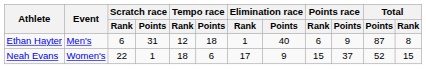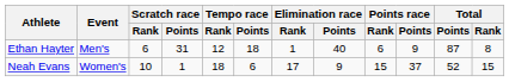 <table class=wikitable style=font-size:90%;text-align:center>
 <tr>
 <th rowspan=2>Athlete</th>
 <th rowspan=2>Event</th>
 <th colspan=2>Scratch race</th>
 <th colspan=2>Tempo race</th>
 <th colspan=2>Elimination race</th>
 <th colspan=2>Points race</th>
 <th colspan=2>Total</th>
 </tr>
 <tr style=font-size:95%>
 <th>Rank</th>
 <th>Points</th>
 <th>Rank</th>
 <th>Points</th>
 <th>Rank</th>
 <th>Points</th>
 <th>Rank</th>
 <th>Points</th>
 <th>Points</th>
 <th>Rank</th>
 </tr>
 <tr>
 <td align=left><a href='#'>Ethan Hayter</a></td>
 <td align=left><a href='#'>Men's</a></td>
 <td>6</td>
 <td>31</td>
 <td>12</td>
 <td>18</td>
 <td>1</td>
 <td>40</td>
 <td>6</td>
 <td>9</td>
 <td>87</td>
 <td>8</td>
 </tr>
 <tr>
 <td align=left><a href='#'>Neah Evans</a></td>
 <td align=left><a href='#'>Women's</a></td>
-<td>22</td>
+<td>10</td>
 <td>1</td>
 <td>18</td>
 <td>6</td>
 <td>17</td>
 <td>9</td>
 <td>15</td>
 <td>37</td>
 <td>52</td>
 <td>15</td>
 </tr>
 </table>
